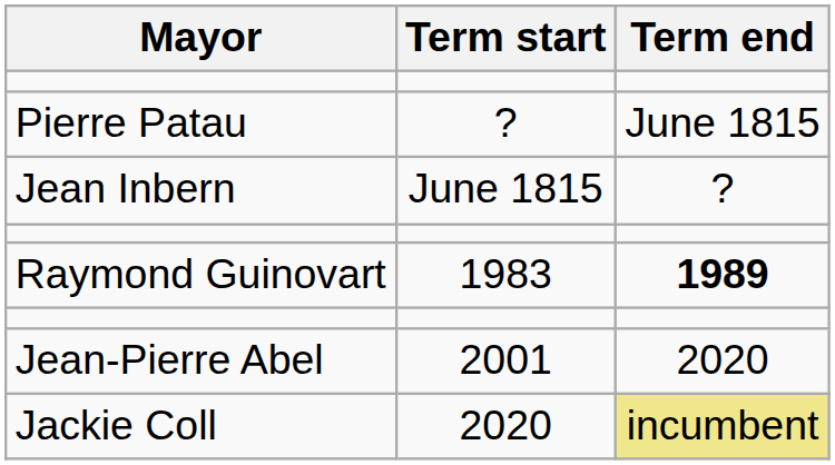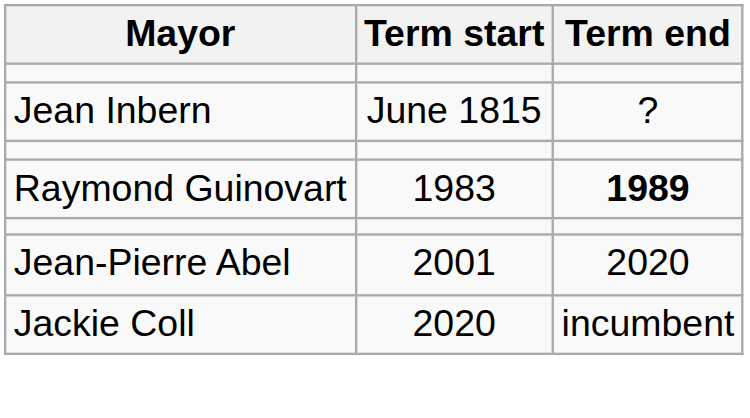 <table class="wikitable">
 <tr>
 <th>Mayor</th>
 <th>Term start</th>
 <th>Term end</th>
 </tr>
 <tr>
 <td></td>
 <td align=center></td>
 <td align=center></td>
-</tr>
-<tr>
-<td>Pierre Patau</td>
-<td align=center>?</td>
-<td align=center>June 1815</td>
 </tr>
 <tr>
 <td>Jean Inbern</td>
 <td align=center>June 1815</td>
 <td align=center>?</td>
 </tr>
 <tr>
 <td></td>
 <td align=center></td>
 <td align=center></td>
 </tr>
 <tr>
 <td>Raymond Guinovart</td>
 <td align=center>1983</td>
 <td align=center><strong>1989</strong></td>
 </tr>
 <tr>
 <td></td>
 <td align=center></td>
 <td align=center></td>
 </tr>
 <tr>
 <td>Jean-Pierre Abel</td>
 <td align=center>2001</td>
 <td align=center>2020</td>
 </tr>
 <tr>
 <td>Jackie Coll</td>
 <td align=center>2020</td>
-<td align=center style="background: khaki;">incumbent</td>
+<td align=center>incumbent</td>
 </tr>
 </table>
